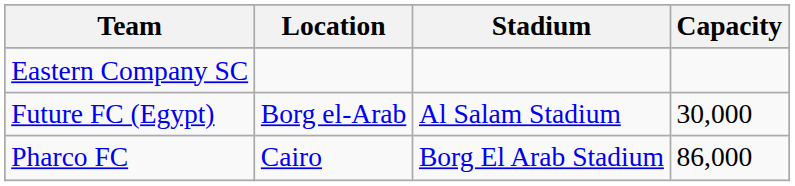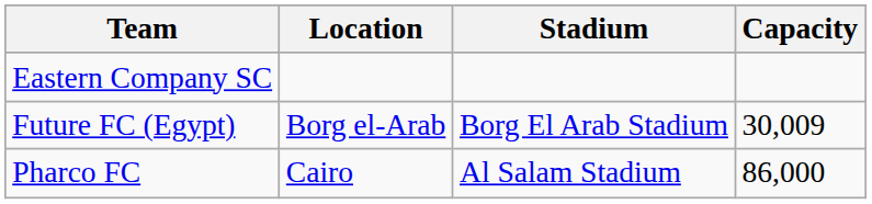 <table class="wikitable sortable">
 <tr>
 <th>Team</th>
 <th>Location</th>
 <th>Stadium</th>
 <th>Capacity</th>
 </tr>
 <tr>
 <td><a href='#'>Eastern Company SC</a></td>
 <td></td>
 <td></td>
 <td></td>
 </tr>
 <tr>
 <td><a href='#'>Future FC (Egypt)</a></td>
 <td><a href='#'>Borg el-Arab</a></td>
-<td><a href='#'>Al Salam Stadium</a></td>
-<td>30,000</td>
+<td><a href='#'>Borg El Arab Stadium</a></td>
+<td>30,009</td>
 </tr>
 <tr>
 <td><a href='#'>Pharco FC</a></td>
 <td><a href='#'>Cairo</a></td>
-<td><a href='#'>Borg El Arab Stadium</a></td>
+<td><a href='#'>Al Salam Stadium</a></td>
 <td>86,000</td>
 </tr>
 </table>
